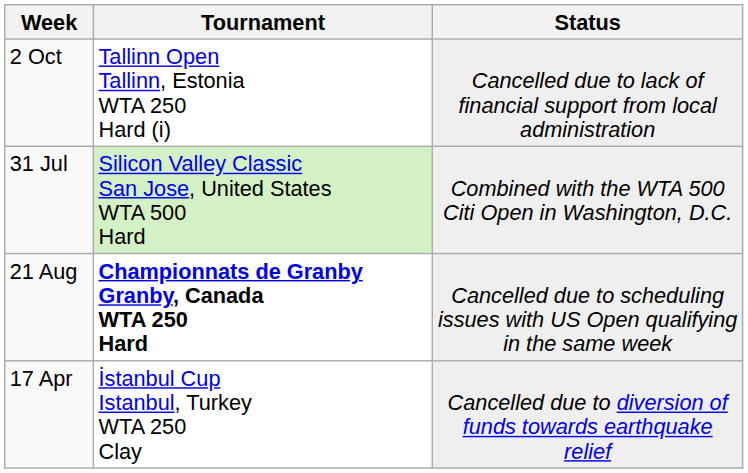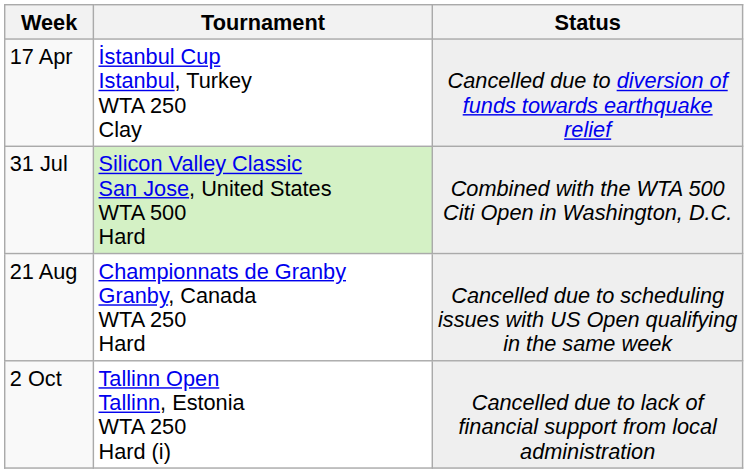 <table class="wikitable nowrap" style=font-size:95%>
 <tr>
 <th width=55>Week</th>
 <th width=230>Tournament</th>
 <th width=210>Status</th>
 </tr>
 <tr style="vertical-align:top">
-<td rowspan="1">2 Oct</td>
-<td bgcolor=#fff><a href='#'>Tallinn Open</a><br><a href='#'>Tallinn</a>, Estonia<br>WTA 250<br>Hard (i)</td>
-<td rowspan="1" style="text-align:center; background:#efefef"><br><em>Cancelled due to lack of financial support from local administration</em></td>
+<td rowspan="1">17 Apr</td>
+<td bgcolor=#fff><a href='#'>İstanbul Cup</a><br><a href='#'>Istanbul</a>, Turkey<br>WTA 250<br>Clay</td>
+<td rowspan="1" style="text-align:center; background:#efefef"><br><em>Cancelled due to <a href='#'>diversion of funds towards earthquake relief</a></em></td>
 </tr>
 <tr style="vertical-align:top">
 <td rowspan="1">31 Jul</td>
 <td bgcolor=#d4f1c5><a href='#'>Silicon Valley Classic</a><br><a href='#'>San Jose</a>, United States<br>WTA 500<br>Hard</td>
 <td rowspan="1" style="text-align:center; background:#efefef"><br><em>Combined with the WTA 500 Citi Open in Washington, D.C.</em></td>
 </tr>
 <tr style="vertical-align:top">
 <td rowspan="1">21 Aug</td>
-<td bgcolor=#fff><strong><a href='#'>Championnats de Granby</a><br><a href='#'>Granby</a>, Canada<br>WTA 250<br>Hard</strong></td>
+<td bgcolor=#fff><a href='#'>Championnats de Granby</a><br><a href='#'>Granby</a>, Canada<br>WTA 250<br>Hard</td>
 <td rowspan="1" style="text-align:center; background:#efefef"><br><em>Cancelled due to scheduling issues with US Open qualifying in the same week</em></td>
 </tr>
 <tr style="vertical-align:top">
-<td rowspan="1">17 Apr</td>
-<td bgcolor=#fff><a href='#'>İstanbul Cup</a><br><a href='#'>Istanbul</a>, Turkey<br>WTA 250<br>Clay</td>
-<td rowspan="1" style="text-align:center; background:#efefef"><br><em>Cancelled due to <a href='#'>diversion of funds towards earthquake relief</a></em></td>
+<td rowspan="1">2 Oct</td>
+<td bgcolor=#fff><a href='#'>Tallinn Open</a><br><a href='#'>Tallinn</a>, Estonia<br>WTA 250<br>Hard (i)</td>
+<td rowspan="1" style="text-align:center; background:#efefef"><br><em>Cancelled due to lack of financial support from local administration</em></td>
 </tr>
 </table>
